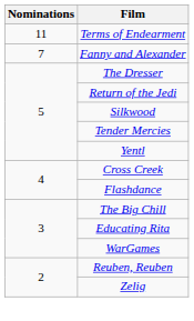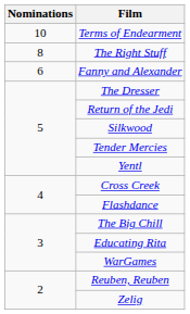 <table class="wikitable plainrowheaders" style="text-align: center;">
 <tr>
 <th scope="col" style="width:55px;">Nominations</th>
 <th scope="col" style="text-align:center;">Film</th>
 </tr>
 <tr>
-<td scope="row" style="text-align:center">11</td>
+<td scope="row" style="text-align:center">10</td>
 <td><em><a href='#'>Terms of Endearment</a></em></td>
 </tr>
 <tr>
-<td scope="row" style="text-align:center">7</td>
+<td scope="row" style="text-align:center">8</td>
+<td><em><a href='#'>The Right Stuff</a></em></td>
+</tr>
+<tr>
+<td scope="row" style="text-align:center">6</td>
 <td><em><a href='#'>Fanny and Alexander</a></em></td>
 </tr>
 <tr>
 <td rowspan="5" scope="row" style="text-align:center">5</td>
 <td><em><a href='#'>The Dresser</a></em></td>
 </tr>
 <tr>
 <td><em><a href='#'>Return of the Jedi</a></em></td>
 </tr>
 <tr>
 <td><em><a href='#'>Silkwood</a></em></td>
 </tr>
 <tr>
 <td><em><a href='#'>Tender Mercies</a></em></td>
 </tr>
 <tr>
 <td><em><a href='#'>Yentl</a></em></td>
 </tr>
 <tr>
 <td rowspan="2" scope="row" style="text-align:center">4</td>
 <td><em><a href='#'>Cross Creek</a></em></td>
 </tr>
 <tr>
 <td><em><a href='#'>Flashdance</a></em></td>
 </tr>
 <tr>
 <td rowspan="3" scope="row" style="text-align:center">3</td>
 <td><em><a href='#'>The Big Chill</a></em></td>
 </tr>
 <tr>
 <td><em><a href='#'>Educating Rita</a></em></td>
 </tr>
 <tr>
 <td><em><a href='#'>WarGames</a></em></td>
 </tr>
 <tr>
 <td rowspan="2" scope="row" style="text-align:center">2</td>
 <td><em><a href='#'>Reuben, Reuben</a></em></td>
 </tr>
 <tr>
 <td><em><a href='#'>Zelig</a></em></td>
 </tr>
 </table>
